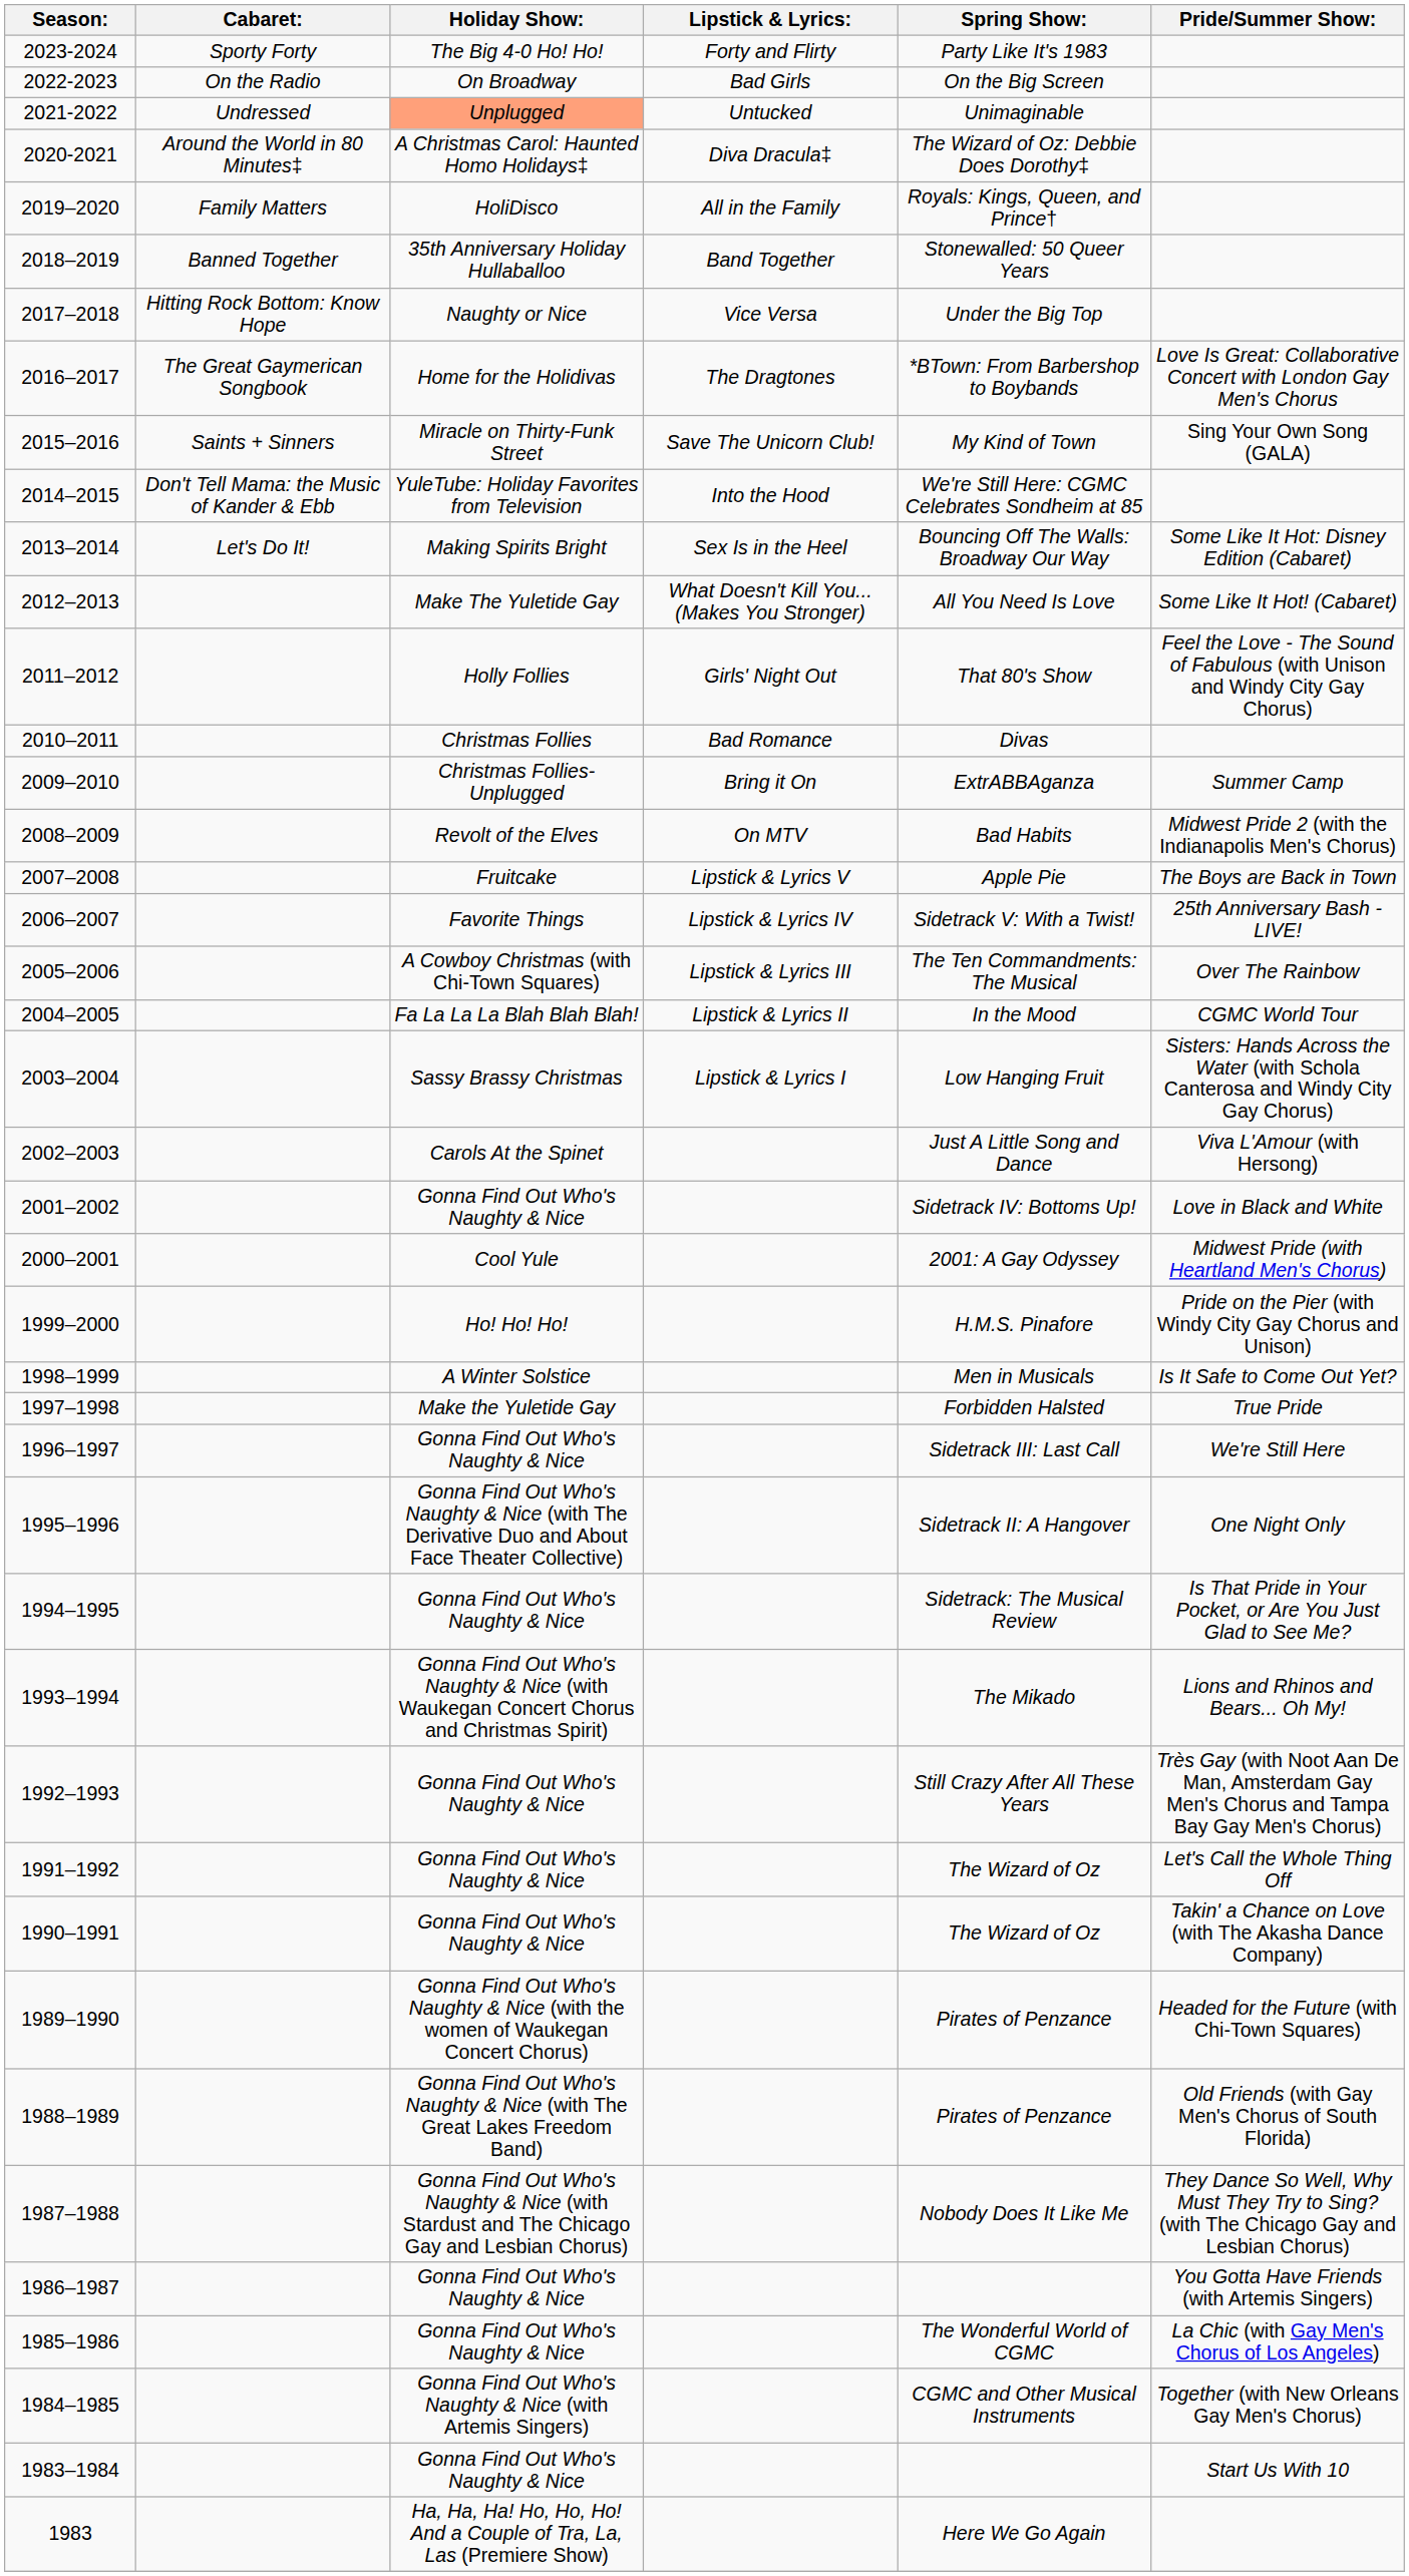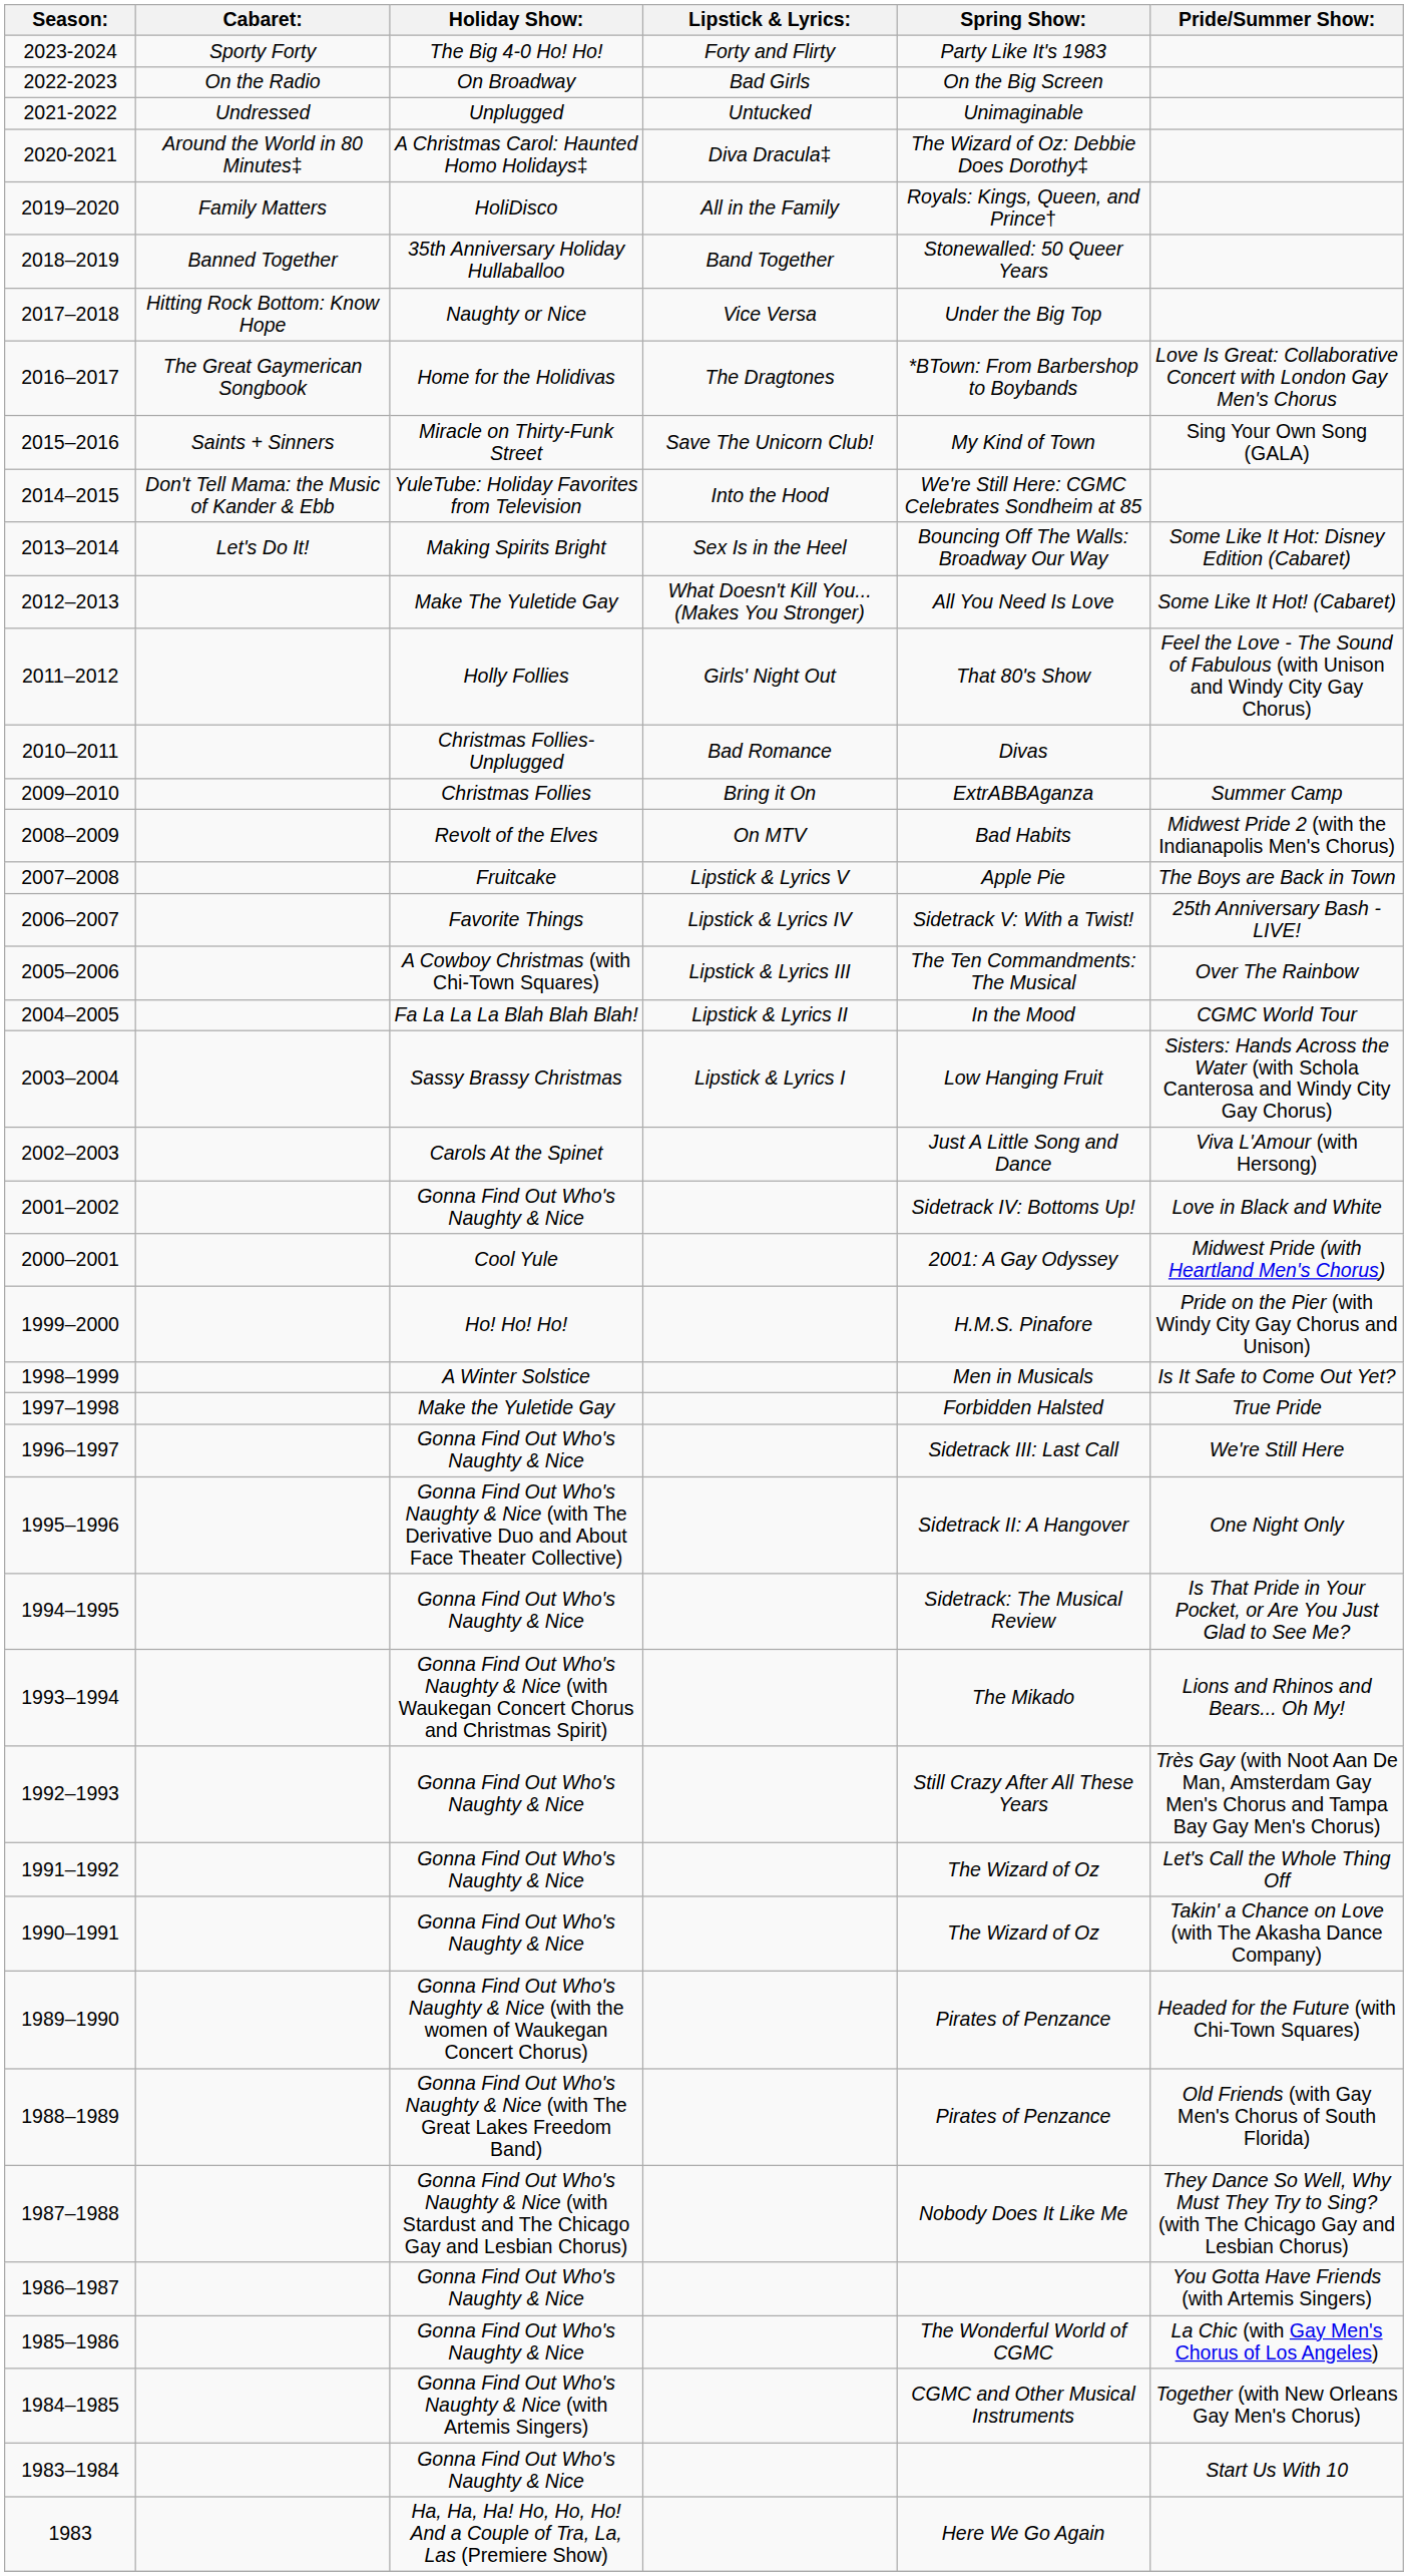 <table class="wikitable">
 <tr>
 <th width="100">Season:</th>
 <th width="200">Cabaret:</th>
 <th width="200">Holiday Show:</th>
 <th width="200">Lipstick & Lyrics:</th>
 <th width="200">Spring Show:</th>
 <th width="200">Pride/Summer Show:</th>
 </tr>
 <tr align="center">
 <td>2023-2024</td>
 <td><em>Sporty Forty</em></td>
 <td><em>The Big 4-0 Ho! Ho!</em></td>
 <td><em>Forty and Flirty</em></td>
 <td><em>Party Like It's 1983</em></td>
 <td></td>
 </tr>
 <tr align="center">
 <td>2022-2023</td>
 <td><em>On the Radio</em></td>
 <td><em>On Broadway</em></td>
 <td><em>Bad Girls</em></td>
 <td><em>On the Big Screen</em></td>
 <td></td>
 </tr>
 <tr align="center">
 <td>2021-2022</td>
 <td><em>Undressed</em></td>
-<td style="background: lightsalmon;"><em>Unplugged</em></td>
+<td><em>Unplugged</em></td>
 <td><em>Untucked</em></td>
 <td><em>Unimaginable</em></td>
 <td></td>
 </tr>
 <tr align="center">
 <td>2020-2021</td>
 <td><em>Around the World in 80 Minutes</em>‡</td>
 <td><em>A Christmas Carol: Haunted Homo Holidays</em>‡</td>
 <td><em>Diva Dracula</em>‡</td>
 <td><em>The Wizard of Oz: Debbie Does Dorothy</em>‡</td>
 <td></td>
 </tr>
 <tr align="center">
 <td>2019–2020</td>
 <td><em>Family Matters</em></td>
 <td><em>HoliDisco</em></td>
 <td><em>All in the Family</em></td>
 <td><em>Royals: Kings, Queen, and Prince</em>†</td>
 <td></td>
 </tr>
 <tr align="center">
 <td>2018–2019</td>
 <td><em>Banned Together</em></td>
 <td><em>35th Anniversary Holiday Hullaballoo</em></td>
 <td><em>Band Together</em></td>
 <td><em>Stonewalled: 50 Queer Years</em></td>
 <td></td>
 </tr>
 <tr align="center">
 <td>2017–2018</td>
 <td><em>Hitting Rock Bottom: Know Hope</em></td>
 <td><em>Naughty or Nice</em></td>
 <td><em>Vice Versa</em></td>
 <td><em>Under the Big Top</em></td>
 <td></td>
 </tr>
 <tr align="center">
 <td>2016–2017</td>
 <td><em>The Great Gaymerican Songbook</em></td>
 <td><em>Home for the Holidivas</em></td>
 <td><em>The Dragtones</em></td>
 <td><em>*BTown: From Barbershop to Boybands</em></td>
 <td><em>Love Is Great: Collaborative Concert with London Gay Men's Chorus</em></td>
 </tr>
 <tr align="center">
 <td>2015–2016</td>
 <td><em>Saints + Sinners</em></td>
 <td><em>Miracle on Thirty-Funk Street</em></td>
 <td><em>Save The Unicorn Club!</em></td>
 <td><em>My Kind of Town</em></td>
 <td>Sing Your Own Song (GALA)</td>
 </tr>
 <tr align="center">
 <td>2014–2015</td>
 <td><em>Don't Tell Mama: the Music of Kander & Ebb</em></td>
 <td><em>YuleTube: Holiday Favorites from Television</em></td>
 <td><em>Into the Hood</em></td>
 <td><em>We're Still Here: CGMC Celebrates Sondheim at 85</em></td>
 <td></td>
 </tr>
 <tr align="center">
 <td>2013–2014</td>
 <td><em>Let's Do It!</em></td>
 <td><em>Making Spirits Bright</em></td>
 <td><em>Sex Is in the Heel</em></td>
 <td><em>Bouncing Off The Walls: Broadway Our Way</em></td>
 <td><em>Some Like It Hot: Disney Edition (Cabaret)</em></td>
 </tr>
 <tr align="center">
 <td>2012–2013</td>
 <td></td>
 <td><em>Make The Yuletide Gay</em></td>
 <td><em>What Doesn't Kill You... (Makes You Stronger)</em></td>
 <td><em>All You Need Is Love</em></td>
 <td><em>Some Like It Hot! (Cabaret)</em></td>
 </tr>
 <tr align="center">
 <td>2011–2012</td>
 <td></td>
 <td><em>Holly Follies</em></td>
 <td><em>Girls' Night Out</em></td>
 <td><em>That 80's Show</em></td>
 <td><em>Feel the Love - The Sound of Fabulous</em> (with Unison and Windy City Gay Chorus)</td>
 </tr>
 <tr align="center">
 <td>2010–2011</td>
 <td></td>
-<td><em>Christmas Follies</em></td>
+<td><em>Christmas Follies- Unplugged</em></td>
 <td><em>Bad Romance</em></td>
 <td><em>Divas</em></td>
 <td></td>
 </tr>
 <tr align="center">
 <td>2009–2010</td>
 <td></td>
-<td><em>Christmas Follies- Unplugged</em></td>
+<td><em>Christmas Follies</em></td>
 <td><em>Bring it On</em></td>
 <td><em>ExtrABBAganza</em></td>
 <td><em>Summer Camp</em></td>
 </tr>
 <tr align="center">
 <td>2008–2009</td>
 <td></td>
 <td><em>Revolt of the Elves</em></td>
 <td><em>On MTV</em></td>
 <td><em>Bad Habits</em></td>
 <td><em>Midwest Pride 2</em> (with the Indianapolis Men's Chorus)</td>
 </tr>
 <tr align="center">
 <td>2007–2008</td>
 <td></td>
 <td><em>Fruitcake</em></td>
 <td><em>Lipstick & Lyrics V</em></td>
 <td><em>Apple Pie</em></td>
 <td><em>The Boys are Back in Town</em></td>
 </tr>
 <tr align="center">
 <td>2006–2007</td>
 <td></td>
 <td><em>Favorite Things</em></td>
 <td><em>Lipstick & Lyrics IV</em></td>
 <td><em>Sidetrack V: With a Twist!</em></td>
 <td><em>25th Anniversary Bash - LIVE!</em></td>
 </tr>
 <tr align="center">
 <td>2005–2006</td>
 <td></td>
 <td><em>A Cowboy Christmas</em> (with Chi-Town Squares)</td>
 <td><em>Lipstick & Lyrics III</em></td>
 <td><em>The Ten Commandments: The Musical</em></td>
 <td><em>Over The Rainbow</em></td>
 </tr>
 <tr align="center">
 <td>2004–2005</td>
 <td></td>
 <td><em>Fa La La La Blah Blah Blah!</em></td>
 <td><em>Lipstick & Lyrics II</em></td>
 <td><em>In the Mood</em></td>
 <td><em>CGMC World Tour</em></td>
 </tr>
 <tr align="center">
 <td>2003–2004</td>
 <td></td>
 <td><em>Sassy Brassy Christmas</em></td>
 <td><em>Lipstick & Lyrics I</em></td>
 <td><em>Low Hanging Fruit</em></td>
 <td><em>Sisters: Hands Across the Water</em> (with Schola Canterosa and Windy City Gay Chorus)</td>
 </tr>
 <tr align="center">
 <td>2002–2003</td>
 <td></td>
 <td><em>Carols At the Spinet</em></td>
 <td></td>
 <td><em>Just A Little Song and Dance</em></td>
 <td><em>Viva L'Amour</em> (with Hersong)</td>
 </tr>
 <tr align="center">
 <td>2001–2002</td>
 <td></td>
 <td><em>Gonna Find Out Who's Naughty & Nice</em></td>
 <td></td>
 <td><em>Sidetrack IV: Bottoms Up!</em></td>
 <td><em>Love in Black and White</em></td>
 </tr>
 <tr align="center">
 <td>2000–2001</td>
 <td></td>
 <td><em>Cool Yule</em></td>
 <td></td>
 <td><em>2001: A Gay Odyssey</em></td>
 <td><em>Midwest Pride (with <a href='#'>Heartland Men's Chorus</a>)</em></td>
 </tr>
 <tr align="center">
 <td>1999–2000</td>
 <td></td>
 <td><em>Ho! Ho! Ho!</em></td>
 <td></td>
 <td><em>H.M.S. Pinafore</em></td>
 <td><em>Pride on the Pier</em> (with Windy City Gay Chorus and Unison)</td>
 </tr>
 <tr align="center">
 <td>1998–1999</td>
 <td></td>
 <td><em>A Winter Solstice</em></td>
 <td></td>
 <td><em>Men in Musicals</em></td>
 <td><em>Is It Safe to Come Out Yet?</em></td>
 </tr>
 <tr align="center">
 <td>1997–1998</td>
 <td></td>
 <td><em>Make the Yuletide Gay</em></td>
 <td></td>
 <td><em>Forbidden Halsted</em></td>
 <td><em>True Pride</em></td>
 </tr>
 <tr align="center">
 <td>1996–1997</td>
 <td></td>
 <td><em>Gonna Find Out Who's Naughty & Nice</em></td>
 <td></td>
 <td><em>Sidetrack III: Last Call</em></td>
 <td><em>We're Still Here</em></td>
 </tr>
 <tr align="center">
 <td>1995–1996</td>
 <td></td>
 <td><em>Gonna Find Out Who's Naughty & Nice</em> (with The Derivative Duo and About Face Theater Collective)</td>
 <td></td>
 <td><em>Sidetrack II: A Hangover</em></td>
 <td><em>One Night Only</em></td>
 </tr>
 <tr align="center">
 <td>1994–1995</td>
 <td></td>
 <td><em>Gonna Find Out Who's Naughty & Nice</em></td>
 <td></td>
 <td><em>Sidetrack: The Musical Review</em></td>
 <td><em>Is That Pride in Your Pocket, or Are You Just Glad to See Me?</em></td>
 </tr>
 <tr align="center">
 <td>1993–1994</td>
 <td></td>
 <td><em>Gonna Find Out Who's Naughty & Nice</em> (with Waukegan Concert Chorus and Christmas Spirit)</td>
 <td></td>
 <td><em>The Mikado</em></td>
 <td><em>Lions and Rhinos and Bears... Oh My!</em></td>
 </tr>
 <tr align="center">
 <td>1992–1993</td>
 <td></td>
 <td><em>Gonna Find Out Who's Naughty & Nice</em></td>
 <td></td>
 <td><em>Still Crazy After All These Years</em></td>
 <td><em>Très Gay</em> (with Noot Aan De Man, Amsterdam Gay Men's Chorus and Tampa Bay Gay Men's Chorus)</td>
 </tr>
 <tr align="center">
 <td>1991–1992</td>
 <td></td>
 <td><em>Gonna Find Out Who's Naughty & Nice</em></td>
 <td></td>
 <td><em>The Wizard of Oz</em></td>
 <td><em>Let's Call the Whole Thing Off</em></td>
 </tr>
 <tr align="center">
 <td>1990–1991</td>
 <td></td>
 <td><em>Gonna Find Out Who's Naughty & Nice</em></td>
 <td></td>
 <td><em>The Wizard of Oz</em></td>
 <td><em>Takin' a Chance on Love</em> (with The Akasha Dance Company)</td>
 </tr>
 <tr align="center">
 <td>1989–1990</td>
 <td></td>
 <td><em>Gonna Find Out Who's Naughty & Nice</em> (with the women of Waukegan Concert Chorus)</td>
 <td></td>
 <td><em>Pirates of Penzance</em></td>
 <td><em>Headed for the Future</em> (with Chi-Town Squares)</td>
 </tr>
 <tr align="center">
 <td>1988–1989</td>
 <td></td>
 <td><em>Gonna Find Out Who's Naughty & Nice</em> (with The Great Lakes Freedom Band)</td>
 <td></td>
 <td><em>Pirates of Penzance</em></td>
 <td><em>Old Friends</em> (with Gay Men's Chorus of South Florida)</td>
 </tr>
 <tr align="center">
 <td>1987–1988</td>
 <td></td>
 <td><em>Gonna Find Out Who's Naughty & Nice</em> (with Stardust and The Chicago Gay and Lesbian Chorus)</td>
 <td></td>
 <td><em>Nobody Does It Like Me</em></td>
 <td><em>They Dance So Well, Why Must They Try to Sing?</em> (with The Chicago Gay and Lesbian Chorus)</td>
 </tr>
 <tr align="center">
 <td>1986–1987</td>
 <td></td>
 <td><em>Gonna Find Out Who's Naughty & Nice</em></td>
 <td></td>
 <td></td>
 <td><em>You Gotta Have Friends</em> (with Artemis Singers)</td>
 </tr>
 <tr align="center">
 <td>1985–1986</td>
 <td></td>
 <td><em>Gonna Find Out Who's Naughty & Nice</em></td>
 <td></td>
 <td><em>The Wonderful World of CGMC</em></td>
 <td><em>La Chic</em> (with <a href='#'>Gay Men's Chorus of Los Angeles</a>)</td>
 </tr>
 <tr align="center">
 <td>1984–1985</td>
 <td></td>
 <td><em>Gonna Find Out Who's Naughty & Nice</em> (with Artemis Singers)</td>
 <td></td>
 <td><em>CGMC and Other Musical Instruments</em></td>
 <td><em>Together</em> (with New Orleans Gay Men's Chorus)</td>
 </tr>
 <tr align="center">
 <td>1983–1984</td>
 <td></td>
 <td><em>Gonna Find Out Who's Naughty & Nice</em></td>
 <td></td>
 <td></td>
 <td><em>Start Us With 10</em></td>
 </tr>
 <tr align="center">
 <td>1983</td>
 <td></td>
 <td><em>Ha, Ha, Ha!  Ho, Ho, Ho!  And a Couple of Tra, La, Las</em> (Premiere Show)</td>
 <td></td>
 <td><em>Here We Go Again</em></td>
 <td></td>
 </tr>
 <tr>
 </tr>
 </table>
